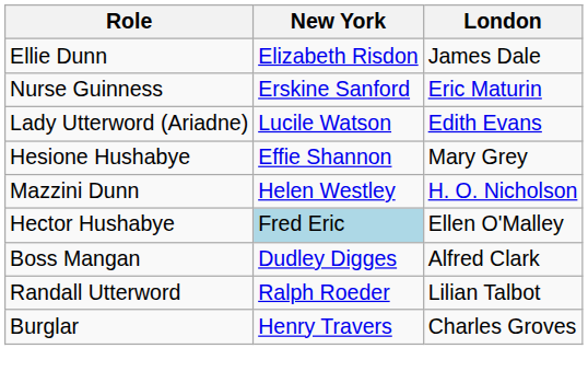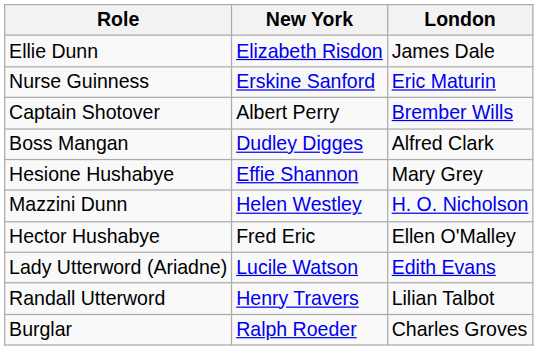 <table class="wikitable plainrowheaders" style="text-align: left; margin-right: 0;">
 <tr>
 <th scope="col">Role</th>
 <th scope="col">New York</th>
 <th scope="col">London</th>
 </tr>
 <tr>
 <td>Ellie Dunn</td>
 <td><a href='#'>Elizabeth Risdon</a></td>
 <td>James Dale</td>
 </tr>
 <tr>
 <td>Nurse Guinness</td>
 <td><a href='#'>Erskine Sanford</a></td>
 <td><a href='#'>Eric Maturin</a></td>
 </tr>
 <tr>
-<td>Lady Utterword (Ariadne)</td>
-<td><a href='#'>Lucile Watson</a></td>
-<td><a href='#'>Edith Evans</a></td>
+<td>Captain Shotover</td>
+<td>Albert Perry</td>
+<td><a href='#'>Brember Wills</a></td>
+</tr>
+<tr>
+<td>Boss Mangan</td>
+<td><a href='#'>Dudley Digges</a></td>
+<td>Alfred Clark</td>
 </tr>
 <tr>
 <td>Hesione Hushabye</td>
 <td><a href='#'>Effie Shannon</a></td>
 <td>Mary Grey</td>
 </tr>
 <tr>
 <td>Mazzini Dunn</td>
 <td><a href='#'>Helen Westley</a></td>
 <td><a href='#'>H. O. Nicholson</a></td>
 </tr>
 <tr>
 <td>Hector Hushabye</td>
-<td style="background: lightblue;">Fred Eric</td>
+<td>Fred Eric</td>
 <td>Ellen O'Malley</td>
 </tr>
 <tr>
-<td>Boss Mangan</td>
-<td><a href='#'>Dudley Digges</a></td>
-<td>Alfred Clark</td>
+<td>Lady Utterword (Ariadne)</td>
+<td><a href='#'>Lucile Watson</a></td>
+<td><a href='#'>Edith Evans</a></td>
 </tr>
 <tr>
 <td>Randall Utterword</td>
-<td><a href='#'>Ralph Roeder</a></td>
+<td><a href='#'>Henry Travers</a></td>
 <td>Lilian Talbot</td>
 </tr>
 <tr>
 <td>Burglar</td>
-<td><a href='#'>Henry Travers</a></td>
+<td><a href='#'>Ralph Roeder</a></td>
 <td>Charles Groves</td>
 </tr>
 </table>
